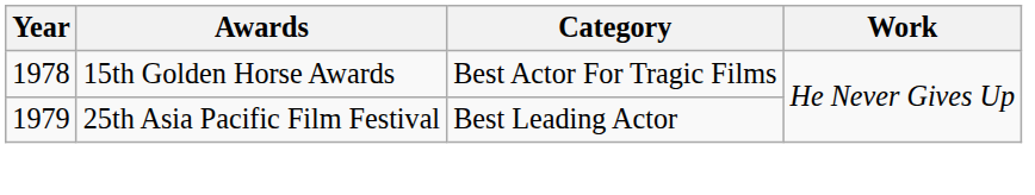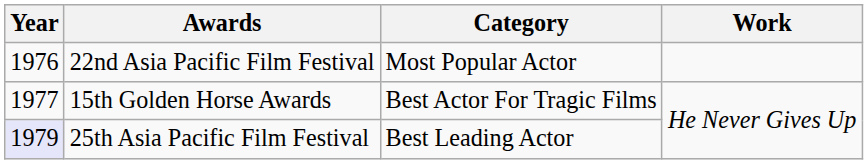 <table class="wikitable">
 <tr>
 <th>Year</th>
 <th>Awards</th>
 <th>Category</th>
 <th>Work</th>
 </tr>
 <tr>
-<td>1978</td>
+<td>1976</td>
+<td>22nd Asia Pacific Film Festival</td>
+<td>Most Popular Actor</td>
+<td></td>
+</tr>
+<tr>
+<td>1977</td>
 <td>15th Golden Horse Awards</td>
 <td>Best Actor For Tragic Films</td>
 <td rowspan="2"><em>He Never Gives Up</em></td>
 </tr>
 <tr>
-<td>1979</td>
+<td style="background: lavender;">1979</td>
 <td>25th Asia Pacific Film Festival</td>
 <td>Best Leading Actor</td>
 </tr>
 </table>
